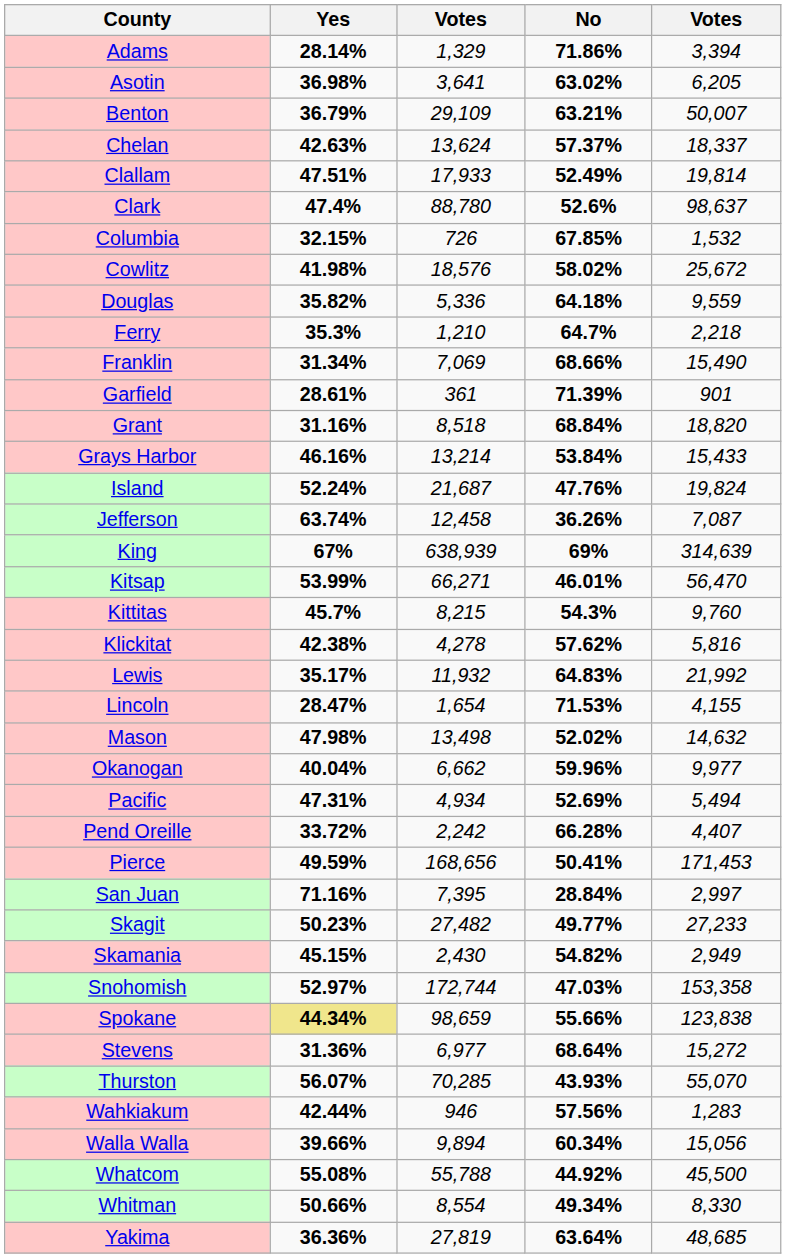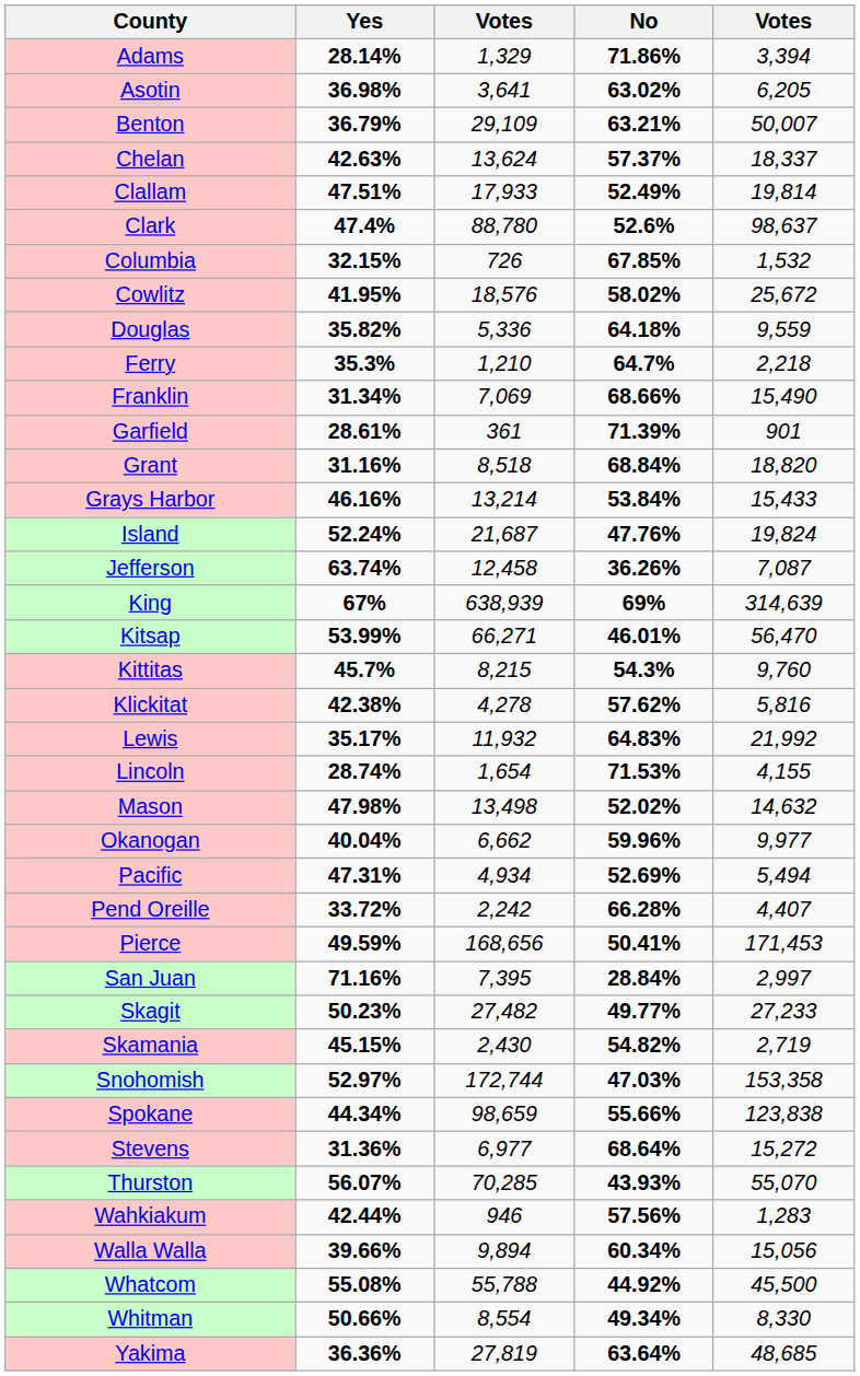 <table style="width:50%;" class="wikitable sortable collapsible collapsed">
 <tr style="background:lightgrey;">
 <th style="width:21%;">County</th>
 <th style="width:10%;">Yes</th>
 <th style="width:10%;">Votes</th>
 <th style="width:10%;">No</th>
 <th style="width:10%;">Votes</th>
 </tr>
 <tr>
 <td style="text-align:center; background:#ffc8c8;"><a href='#'>Adams</a></td>
 <td style="text-align:center;"><strong>28.14%</strong></td>
 <td style="text-align:center;"><em>1,329</em></td>
 <td style="text-align:center;"><strong>71.86%</strong></td>
 <td style="text-align:center;"><em>3,394</em></td>
 </tr>
 <tr>
 <td style="text-align:center; background:#ffc8c8;"><a href='#'>Asotin</a></td>
 <td style="text-align:center;"><strong>36.98%</strong></td>
 <td style="text-align:center;"><em>3,641</em></td>
 <td style="text-align:center;"><strong>63.02%</strong></td>
 <td style="text-align:center;"><em>6,205</em></td>
 </tr>
 <tr>
 <td style="text-align:center; background:#ffc8c8;"><a href='#'>Benton</a></td>
 <td style="text-align:center;"><strong>36.79%</strong></td>
 <td style="text-align:center;"><em>29,109</em></td>
 <td style="text-align:center;"><strong>63.21%</strong></td>
 <td style="text-align:center;"><em>50,007</em></td>
 </tr>
 <tr>
 <td style="text-align:center; background:#ffc8c8;"><a href='#'>Chelan</a></td>
 <td style="text-align:center;"><strong>42.63%</strong></td>
 <td style="text-align:center;"><em>13,624</em></td>
 <td style="text-align:center;"><strong>57.37%</strong></td>
 <td style="text-align:center;"><em>18,337</em></td>
 </tr>
 <tr>
 <td style="text-align:center; background:#ffc8c8;"><a href='#'>Clallam</a></td>
 <td style="text-align:center;"><strong>47.51%</strong></td>
 <td style="text-align:center;"><em>17,933</em></td>
 <td style="text-align:center;"><strong>52.49%</strong></td>
 <td style="text-align:center;"><em>19,814</em></td>
 </tr>
 <tr>
 <td style="text-align:center; background:#ffc8c8;"><a href='#'>Clark</a></td>
 <td style="text-align:center;"><strong>47.4%</strong></td>
 <td style="text-align:center;"><em>88,780</em></td>
 <td style="text-align:center;"><strong>52.6%</strong></td>
 <td style="text-align:center;"><em>98,637</em></td>
 </tr>
 <tr>
 <td style="text-align:center; background:#ffc8c8;"><a href='#'>Columbia</a></td>
 <td style="text-align:center;"><strong>32.15%</strong></td>
 <td style="text-align:center;"><em>726</em></td>
 <td style="text-align:center;"><strong>67.85%</strong></td>
 <td style="text-align:center;"><em>1,532</em></td>
 </tr>
 <tr>
 <td style="text-align:center; background:#ffc8c8;"><a href='#'>Cowlitz</a></td>
-<td style="text-align:center;"><strong>41.98%</strong></td>
+<td style="text-align:center;"><strong>41.95%</strong></td>
 <td style="text-align:center;"><em>18,576</em></td>
 <td style="text-align:center;"><strong>58.02%</strong></td>
 <td style="text-align:center;"><em>25,672</em></td>
 </tr>
 <tr>
 <td style="text-align:center; background:#ffc8c8;"><a href='#'>Douglas</a></td>
 <td style="text-align:center;"><strong>35.82%</strong></td>
 <td style="text-align:center;"><em>5,336</em></td>
 <td style="text-align:center;"><strong>64.18%</strong></td>
 <td style="text-align:center;"><em>9,559</em></td>
 </tr>
 <tr>
 <td style="text-align:center; background:#ffc8c8;"><a href='#'>Ferry</a></td>
 <td style="text-align:center;"><strong>35.3%</strong></td>
 <td style="text-align:center;"><em>1,210</em></td>
 <td style="text-align:center;"><strong>64.7%</strong></td>
 <td style="text-align:center;"><em>2,218</em></td>
 </tr>
 <tr>
 <td style="text-align:center; background:#ffc8c8;"><a href='#'>Franklin</a></td>
 <td style="text-align:center;"><strong>31.34%</strong></td>
 <td style="text-align:center;"><em>7,069</em></td>
 <td style="text-align:center;"><strong>68.66%</strong></td>
 <td style="text-align:center;"><em>15,490</em></td>
 </tr>
 <tr>
 <td style="text-align:center; background:#ffc8c8;"><a href='#'>Garfield</a></td>
 <td style="text-align:center;"><strong>28.61%</strong></td>
 <td style="text-align:center;"><em>361</em></td>
 <td style="text-align:center;"><strong>71.39%</strong></td>
 <td style="text-align:center;"><em>901</em></td>
 </tr>
 <tr>
 <td style="text-align:center; background:#ffc8c8;"><a href='#'>Grant</a></td>
 <td style="text-align:center;"><strong>31.16%</strong></td>
 <td style="text-align:center;"><em>8,518</em></td>
 <td style="text-align:center;"><strong>68.84%</strong></td>
 <td style="text-align:center;"><em>18,820</em></td>
 </tr>
 <tr>
 <td style="text-align:center; background:#ffc8c8;"><a href='#'>Grays Harbor</a></td>
 <td style="text-align:center;"><strong>46.16%</strong></td>
 <td style="text-align:center;"><em>13,214</em></td>
 <td style="text-align:center;"><strong>53.84%</strong></td>
 <td style="text-align:center;"><em>15,433</em></td>
 </tr>
 <tr>
 <td style="text-align:center; background:#c8ffc8;"><a href='#'>Island</a></td>
 <td style="text-align:center;"><strong>52.24%</strong></td>
 <td style="text-align:center;"><em>21,687</em></td>
 <td style="text-align:center;"><strong>47.76%</strong></td>
 <td style="text-align:center;"><em>19,824</em></td>
 </tr>
 <tr>
 <td style="text-align:center; background:#c8ffc8;"><a href='#'>Jefferson</a></td>
 <td style="text-align:center;"><strong>63.74%</strong></td>
 <td style="text-align:center;"><em>12,458</em></td>
 <td style="text-align:center;"><strong>36.26%</strong></td>
 <td style="text-align:center;"><em>7,087</em></td>
 </tr>
 <tr>
 <td style="text-align:center; background:#c8ffc8;"><a href='#'>King</a></td>
 <td style="text-align:center;"><strong>67%</strong></td>
 <td style="text-align:center;"><em>638,939</em></td>
 <td style="text-align:center;"><strong>69%</strong></td>
 <td style="text-align:center;"><em>314,639</em></td>
 </tr>
 <tr>
 <td style="text-align:center; background:#c8ffc8;"><a href='#'>Kitsap</a></td>
 <td style="text-align:center;"><strong>53.99%</strong></td>
 <td style="text-align:center;"><em>66,271</em></td>
 <td style="text-align:center;"><strong>46.01%</strong></td>
 <td style="text-align:center;"><em>56,470</em></td>
 </tr>
 <tr>
 <td style="text-align:center; background:#ffc8c8;"><a href='#'>Kittitas</a></td>
 <td style="text-align:center;"><strong>45.7%</strong></td>
 <td style="text-align:center;"><em>8,215</em></td>
 <td style="text-align:center;"><strong>54.3%</strong></td>
 <td style="text-align:center;"><em>9,760</em></td>
 </tr>
 <tr>
 <td style="text-align:center; background:#ffc8c8;"><a href='#'>Klickitat</a></td>
 <td style="text-align:center;"><strong>42.38%</strong></td>
 <td style="text-align:center;"><em>4,278</em></td>
 <td style="text-align:center;"><strong>57.62%</strong></td>
 <td style="text-align:center;"><em>5,816</em></td>
 </tr>
 <tr>
 <td style="text-align:center; background:#ffc8c8;"><a href='#'>Lewis</a></td>
 <td style="text-align:center;"><strong>35.17%</strong></td>
 <td style="text-align:center;"><em>11,932</em></td>
 <td style="text-align:center;"><strong>64.83%</strong></td>
 <td style="text-align:center;"><em>21,992</em></td>
 </tr>
 <tr>
 <td style="text-align:center; background:#ffc8c8;"><a href='#'>Lincoln</a></td>
-<td style="text-align:center;"><strong>28.47%</strong></td>
+<td style="text-align:center;"><strong>28.74%</strong></td>
 <td style="text-align:center;"><em>1,654</em></td>
 <td style="text-align:center;"><strong>71.53%</strong></td>
 <td style="text-align:center;"><em>4,155</em></td>
 </tr>
 <tr>
 <td style="text-align:center; background:#ffc8c8;"><a href='#'>Mason</a></td>
 <td style="text-align:center;"><strong>47.98%</strong></td>
 <td style="text-align:center;"><em>13,498</em></td>
 <td style="text-align:center;"><strong>52.02%</strong></td>
 <td style="text-align:center;"><em>14,632</em></td>
 </tr>
 <tr>
 <td style="text-align:center; background:#ffc8c8;"><a href='#'>Okanogan</a></td>
 <td style="text-align:center;"><strong>40.04%</strong></td>
 <td style="text-align:center;"><em>6,662</em></td>
 <td style="text-align:center;"><strong>59.96%</strong></td>
 <td style="text-align:center;"><em>9,977</em></td>
 </tr>
 <tr>
 <td style="text-align:center; background:#ffc8c8;"><a href='#'>Pacific</a></td>
 <td style="text-align:center;"><strong>47.31%</strong></td>
 <td style="text-align:center;"><em>4,934</em></td>
 <td style="text-align:center;"><strong>52.69%</strong></td>
 <td style="text-align:center;"><em>5,494</em></td>
 </tr>
 <tr>
 <td style="text-align:center; background:#ffc8c8;"><a href='#'>Pend Oreille</a></td>
 <td style="text-align:center;"><strong>33.72%</strong></td>
 <td style="text-align:center;"><em>2,242</em></td>
 <td style="text-align:center;"><strong>66.28%</strong></td>
 <td style="text-align:center;"><em>4,407</em></td>
 </tr>
 <tr>
 <td style="text-align:center; background:#ffc8c8;"><a href='#'>Pierce</a></td>
 <td style="text-align:center;"><strong>49.59%</strong></td>
 <td style="text-align:center;"><em>168,656</em></td>
 <td style="text-align:center;"><strong>50.41%</strong></td>
 <td style="text-align:center;"><em>171,453</em></td>
 </tr>
 <tr>
 <td style="text-align:center; background:#c8ffc8;"><a href='#'>San Juan</a></td>
 <td style="text-align:center;"><strong>71.16%</strong></td>
 <td style="text-align:center;"><em>7,395</em></td>
 <td style="text-align:center;"><strong>28.84%</strong></td>
 <td style="text-align:center;"><em>2,997</em></td>
 </tr>
 <tr>
 <td style="text-align:center; background:#c8ffc8;"><a href='#'>Skagit</a></td>
 <td style="text-align:center;"><strong>50.23%</strong></td>
 <td style="text-align:center;"><em>27,482</em></td>
 <td style="text-align:center;"><strong>49.77%</strong></td>
 <td style="text-align:center;"><em>27,233</em></td>
 </tr>
 <tr>
 <td style="text-align:center; background:#ffc8c8;"><a href='#'>Skamania</a></td>
 <td style="text-align:center;"><strong>45.15%</strong></td>
 <td style="text-align:center;"><em>2,430</em></td>
 <td style="text-align:center;"><strong>54.82%</strong></td>
-<td style="text-align:center;"><em>2,949</em></td>
+<td style="text-align:center;"><em>2,719</em></td>
 </tr>
 <tr>
 <td style="text-align:center; background:#c8ffc8;"><a href='#'>Snohomish</a></td>
 <td style="text-align:center;"><strong>52.97%</strong></td>
 <td style="text-align:center;"><em>172,744</em></td>
 <td style="text-align:center;"><strong>47.03%</strong></td>
 <td style="text-align:center;"><em>153,358</em></td>
 </tr>
 <tr>
 <td style="text-align:center; background:#ffc8c8;"><a href='#'>Spokane</a></td>
-<td style="background: khaki; text-align:center;"><strong>44.34%</strong></td>
+<td style="text-align:center;"><strong>44.34%</strong></td>
 <td style="text-align:center;"><em>98,659</em></td>
 <td style="text-align:center;"><strong>55.66%</strong></td>
 <td style="text-align:center;"><em>123,838</em></td>
 </tr>
 <tr>
 <td style="text-align:center; background:#ffc8c8;"><a href='#'>Stevens</a></td>
 <td style="text-align:center;"><strong>31.36%</strong></td>
 <td style="text-align:center;"><em>6,977</em></td>
 <td style="text-align:center;"><strong>68.64%</strong></td>
 <td style="text-align:center;"><em>15,272</em></td>
 </tr>
 <tr>
 <td style="text-align:center; background:#c8ffc8;"><a href='#'>Thurston</a></td>
 <td style="text-align:center;"><strong>56.07%</strong></td>
 <td style="text-align:center;"><em>70,285</em></td>
 <td style="text-align:center;"><strong>43.93%</strong></td>
 <td style="text-align:center;"><em>55,070</em></td>
 </tr>
 <tr>
 <td style="text-align:center; background:#ffc8c8;"><a href='#'>Wahkiakum</a></td>
 <td style="text-align:center;"><strong>42.44%</strong></td>
 <td style="text-align:center;"><em>946</em></td>
 <td style="text-align:center;"><strong>57.56%</strong></td>
 <td style="text-align:center;"><em>1,283</em></td>
 </tr>
 <tr>
 <td style="text-align:center; background:#ffc8c8;"><a href='#'>Walla Walla</a></td>
 <td style="text-align:center;"><strong>39.66%</strong></td>
 <td style="text-align:center;"><em>9,894</em></td>
 <td style="text-align:center;"><strong>60.34%</strong></td>
 <td style="text-align:center;"><em>15,056</em></td>
 </tr>
 <tr>
 <td style="text-align:center; background:#c8ffc8;"><a href='#'>Whatcom</a></td>
 <td style="text-align:center;"><strong>55.08%</strong></td>
 <td style="text-align:center;"><em>55,788</em></td>
 <td style="text-align:center;"><strong>44.92%</strong></td>
 <td style="text-align:center;"><em>45,500</em></td>
 </tr>
 <tr>
 <td style="text-align:center; background:#c8ffc8;"><a href='#'>Whitman</a></td>
 <td style="text-align:center;"><strong>50.66%</strong></td>
 <td style="text-align:center;"><em>8,554</em></td>
 <td style="text-align:center;"><strong>49.34%</strong></td>
 <td style="text-align:center;"><em>8,330</em></td>
 </tr>
 <tr>
 <td style="text-align:center; background:#ffc8c8;"><a href='#'>Yakima</a></td>
 <td style="text-align:center;"><strong>36.36%</strong></td>
 <td style="text-align:center;"><em>27,819</em></td>
 <td style="text-align:center;"><strong>63.64%</strong></td>
 <td style="text-align:center;"><em>48,685</em></td>
 </tr>
 </table>
